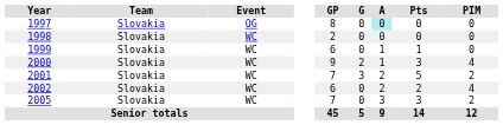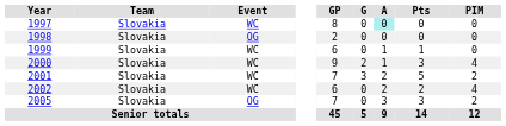 <table border="0" cellpadding="1" cellspacing="0" style="text-align:center; width:50em">
 <tr align="center" bgcolor="#e0e0e0">
 <th>Year</th>
 <th>Team</th>
 <th>Event</th>
 <th rowspan="99" bgcolor="#ffffff"> </th>
 <th>GP</th>
 <th>G</th>
 <th>A</th>
 <th>Pts</th>
 <th>PIM</th>
 </tr>
 <tr>
 <td><a href='#'>1997</a></td>
 <td><a href='#'>Slovakia</a></td>
-<td><a href='#'>OG</a></td>
+<td><a href='#'>WC</a></td>
 <td>8</td>
 <td>0</td>
 <td style="background: paleturquoise;">0</td>
 <td>0</td>
 <td>0</td>
 </tr>
 <tr bgcolor="#f0f0f0">
 <td><a href='#'>1998</a></td>
 <td>Slovakia</td>
-<td><a href='#'>WC</a></td>
+<td><a href='#'>OG</a></td>
 <td>2</td>
 <td>0</td>
 <td>0</td>
 <td>0</td>
 <td>0</td>
 </tr>
 <tr>
 <td><a href='#'>1999</a></td>
 <td>Slovakia</td>
 <td>WC</td>
 <td>6</td>
 <td>0</td>
 <td>1</td>
 <td>1</td>
 <td>0</td>
 </tr>
 <tr bgcolor="#f0f0f0">
 <td><a href='#'>2000</a></td>
 <td>Slovakia</td>
 <td>WC</td>
 <td>9</td>
 <td>2</td>
 <td>1</td>
 <td>3</td>
 <td>4</td>
 </tr>
 <tr>
 <td><a href='#'>2001</a></td>
 <td>Slovakia</td>
 <td>WC</td>
 <td>7</td>
 <td>3</td>
 <td>2</td>
 <td>5</td>
 <td>2</td>
 </tr>
 <tr bgcolor="#f0f0f0">
 <td><a href='#'>2002</a></td>
 <td>Slovakia</td>
 <td>WC</td>
 <td>6</td>
 <td>0</td>
 <td>2</td>
 <td>2</td>
 <td>4</td>
 </tr>
 <tr>
 <td><a href='#'>2005</a></td>
 <td>Slovakia</td>
-<td>WC</td>
+<td><a href='#'>OG</a></td>
 <td>7</td>
 <td>0</td>
 <td>3</td>
 <td>3</td>
 <td>2</td>
 </tr>
 <tr bgcolor="#e0e0e0">
 <th colspan=3>Senior totals</th>
 <th>45</th>
 <th>5</th>
 <th>9</th>
 <th>14</th>
 <th>12</th>
 </tr>
 </table>
